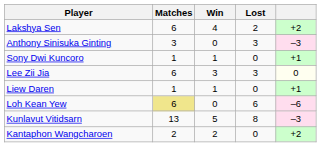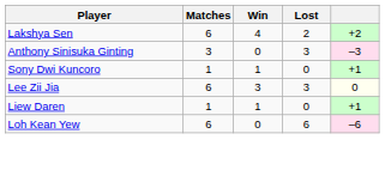 <table class=wikitable style="text-align:center; font-size:small">
 <tr>
 <th width="200">Player</th>
 <th width="50">Matches</th>
 <th width="50">Win</th>
 <th width="50">Lost</th>
 <th width="50"></th>
 </tr>
 <tr>
 <td align="left"> <a href='#'>Lakshya Sen</a></td>
 <td>6</td>
 <td>4</td>
 <td>2</td>
 <td bgcolor="#ccffcc">+2</td>
 </tr>
 <tr>
 <td align="left"> <a href='#'>Anthony Sinisuka Ginting</a></td>
 <td>3</td>
 <td>0</td>
 <td>3</td>
 <td bgcolor="#ffddee">–3</td>
 </tr>
 <tr>
 <td align="left"> <a href='#'>Sony Dwi Kuncoro</a></td>
 <td>1</td>
 <td>1</td>
 <td>0</td>
 <td bgcolor="#ccffcc">+1</td>
 </tr>
 <tr>
 <td align="left"> <a href='#'>Lee Zii Jia</a></td>
 <td>6</td>
 <td>3</td>
 <td>3</td>
 <td bgcolor="#fffff0">0</td>
 </tr>
 <tr>
 <td align="left"> <a href='#'>Liew Daren</a></td>
 <td>1</td>
 <td>1</td>
 <td>0</td>
 <td bgcolor="#ccffcc">+1</td>
 </tr>
 <tr>
 <td align="left"> <a href='#'>Loh Kean Yew</a></td>
-<td style="background: khaki;">6</td>
+<td>6</td>
 <td>0</td>
 <td>6</td>
 <td bgcolor="#ffddee">–6</td>
 </tr>
-<tr>
-<td align="left"> <a href='#'>Kunlavut Vitidsarn</a></td>
-<td>13</td>
-<td>5</td>
-<td>8</td>
-<td bgcolor="#ffddee">–3</td>
-</tr>
-<tr>
-<td align="left"> <a href='#'>Kantaphon Wangcharoen</a></td>
-<td>2</td>
-<td>2</td>
-<td>0</td>
-<td bgcolor="#ccffcc">+2</td>
-</tr>
 </table>
